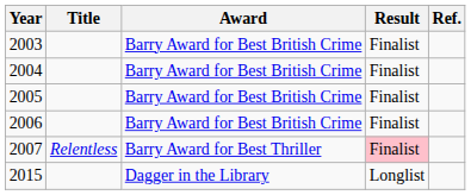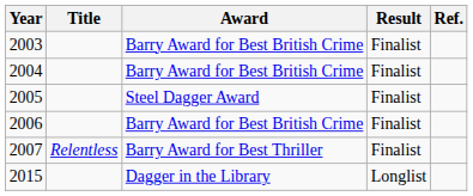 <table class="wikitable">
 <tr>
 <th>Year</th>
 <th>Title</th>
 <th>Award</th>
 <th>Result</th>
 <th>Ref.</th>
 </tr>
 <tr>
 <td>2003</td>
 <td><em></em></td>
 <td><a href='#'>Barry Award for Best British Crime</a></td>
 <td>Finalist</td>
 <td></td>
 </tr>
 <tr>
 <td>2004</td>
 <td><em></em></td>
 <td><a href='#'>Barry Award for Best British Crime</a></td>
 <td>Finalist</td>
 <td></td>
 </tr>
 <tr>
 <td>2005</td>
 <td><em></em></td>
-<td><a href='#'>Barry Award for Best British Crime</a></td>
+<td><a href='#'>Steel Dagger Award</a></td>
 <td>Finalist</td>
 <td></td>
 </tr>
 <tr>
 <td>2006</td>
 <td><em></em></td>
 <td><a href='#'>Barry Award for Best British Crime</a></td>
 <td>Finalist</td>
 <td></td>
 </tr>
 <tr>
 <td>2007</td>
 <td><em><a href='#'>Relentless</a></em></td>
 <td><a href='#'>Barry Award for Best Thriller</a></td>
-<td style="background: pink;">Finalist</td>
+<td>Finalist</td>
 <td></td>
 </tr>
 <tr>
 <td>2015</td>
 <td></td>
 <td><a href='#'>Dagger in the Library</a></td>
 <td>Longlist</td>
 <td></td>
 </tr>
 </table>
